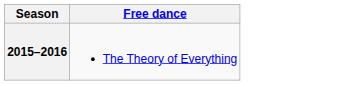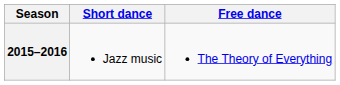 <table class="wikitable" style="text-align:center">
 <tr>
 <th>Season</th>
+<th><a href='#'>Short dance</a></th>
 <th><a href='#'>Free dance</a></th>
 </tr>
 <tr>
 <th>2015–2016 <br> </th>
+<td><br><ul><li>Jazz music <br></li></ul></td>
 <td><br><ul><li><a href='#'>The Theory of Everything</a> <br></li></ul></td>
 </tr>
 </table>
